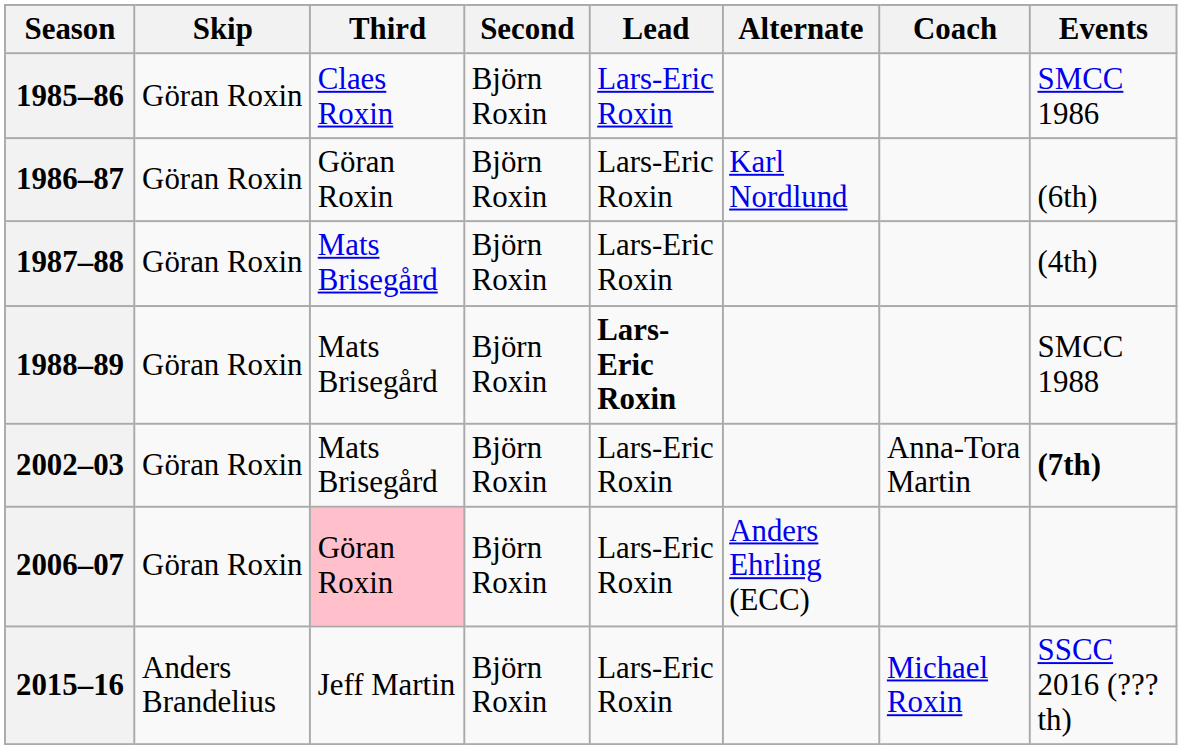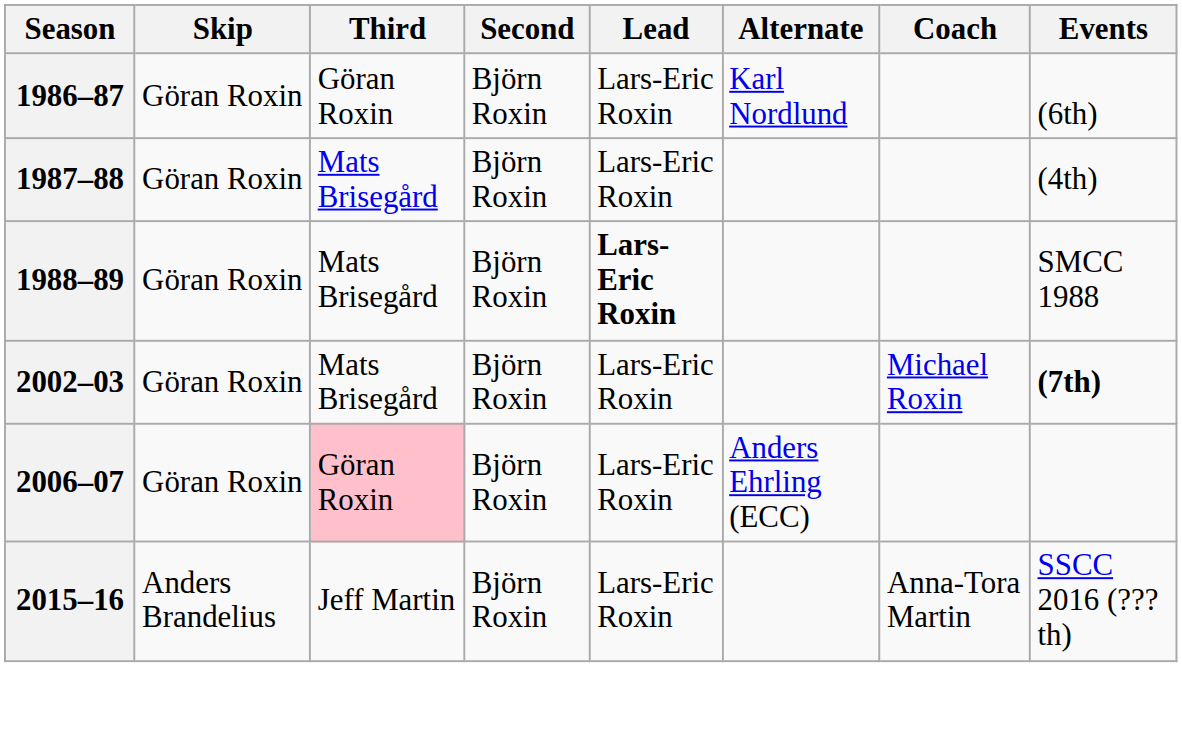 <table class="wikitable">
 <tr>
 <th scope="col" width=60>Season</th>
 <th scope="col">Skip</th>
 <th scope="col">Third</th>
 <th scope="col">Second</th>
 <th scope="col">Lead</th>
 <th scope="col">Alternate</th>
 <th scope="col">Coach</th>
 <th scope="col">Events</th>
-</tr>
-<tr>
-<th scope="row">1985–86</th>
-<td>Göran Roxin</td>
-<td><a href='#'>Claes Roxin</a></td>
-<td>Björn Roxin</td>
-<td><a href='#'>Lars-Eric Roxin</a></td>
-<td></td>
-<td></td>
-<td><a href='#'>SMCC</a> 1986 </td>
 </tr>
 <tr>
 <th scope="row">1986–87</th>
 <td>Göran Roxin</td>
 <td>Göran Roxin</td>
 <td>Björn Roxin</td>
 <td>Lars-Eric Roxin</td>
 <td><a href='#'>Karl Nordlund</a></td>
 <td></td>
 <td> <br> (6th)</td>
 </tr>
 <tr>
 <th scope="row">1987–88</th>
 <td>Göran Roxin</td>
 <td><a href='#'>Mats Brisegård</a></td>
 <td>Björn Roxin</td>
 <td>Lars-Eric Roxin</td>
 <td></td>
 <td></td>
 <td> (4th)</td>
 </tr>
 <tr>
 <th scope="row">1988–89</th>
 <td>Göran Roxin</td>
 <td>Mats Brisegård</td>
 <td>Björn Roxin</td>
 <td><strong>Lars-Eric Roxin</strong></td>
 <td></td>
 <td></td>
 <td>SMCC 1988 </td>
 </tr>
 <tr>
 <th scope="row">2002–03</th>
 <td>Göran Roxin</td>
 <td>Mats Brisegård</td>
 <td>Björn Roxin</td>
 <td>Lars-Eric Roxin</td>
 <td></td>
-<td>Anna-Tora Martin</td>
+<td><a href='#'>Michael Roxin</a></td>
 <td><strong> (7th)</strong></td>
 </tr>
 <tr>
 <th scope="row">2006–07</th>
 <td>Göran Roxin</td>
 <td style="background: pink;">Göran Roxin</td>
 <td>Björn Roxin</td>
 <td>Lars-Eric Roxin</td>
 <td><a href='#'>Anders Ehrling</a><br>(ECC)</td>
 <td></td>
 <td> </td>
 </tr>
 <tr>
 <th scope="row">2015–16</th>
 <td>Anders Brandelius</td>
 <td>Jeff Martin</td>
 <td>Björn Roxin</td>
 <td>Lars-Eric Roxin</td>
 <td></td>
-<td><a href='#'>Michael Roxin</a></td>
+<td>Anna-Tora Martin</td>
 <td><a href='#'>SSCC</a> 2016 (???th)</td>
 </tr>
 </table>
